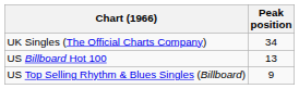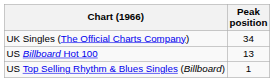 <table class="wikitable sortable">
 <tr>
 <th>Chart (1966)</th>
 <th>Peak<br>position</th>
 </tr>
 <tr>
 <td>UK Singles (<a href='#'>The Official Charts Company</a>)</td>
 <td align="center">34</td>
 </tr>
 <tr>
 <td>US <a href='#'><em>Billboard</em> Hot 100</a></td>
 <td align="center">13</td>
 </tr>
 <tr>
 <td>US <a href='#'>Top Selling Rhythm & Blues Singles</a> (<em>Billboard</em>)</td>
-<td align="center">9</td>
+<td align="center">1</td>
 </tr>
 </table>
